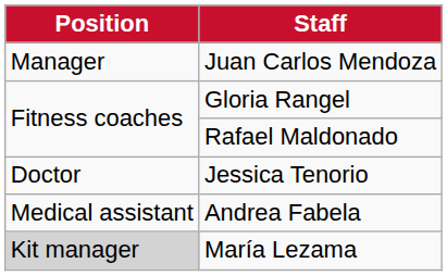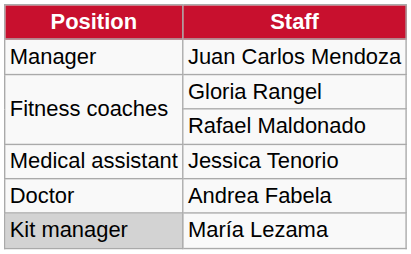 <table class="wikitable">
 <tr>
 <th style=background-color:#C8102E;color:#FFFFFF>Position</th>
 <th style=background-color:#C8102E;color:#FFFFFF>Staff</th>
 </tr>
 <tr>
 <td>Manager</td>
 <td> Juan Carlos Mendoza</td>
 </tr>
 <tr>
 <td rowspan=2>Fitness coaches</td>
 <td> Gloria Rangel</td>
 </tr>
 <tr>
 <td> Rafael Maldonado</td>
 </tr>
 <tr>
-<td>Doctor</td>
+<td>Medical assistant</td>
 <td> Jessica Tenorio</td>
 </tr>
 <tr>
-<td>Medical assistant</td>
+<td>Doctor</td>
 <td> Andrea Fabela</td>
 </tr>
 <tr>
 <td style="background: lightgrey;">Kit manager</td>
 <td> María Lezama</td>
 </tr>
 </table>
